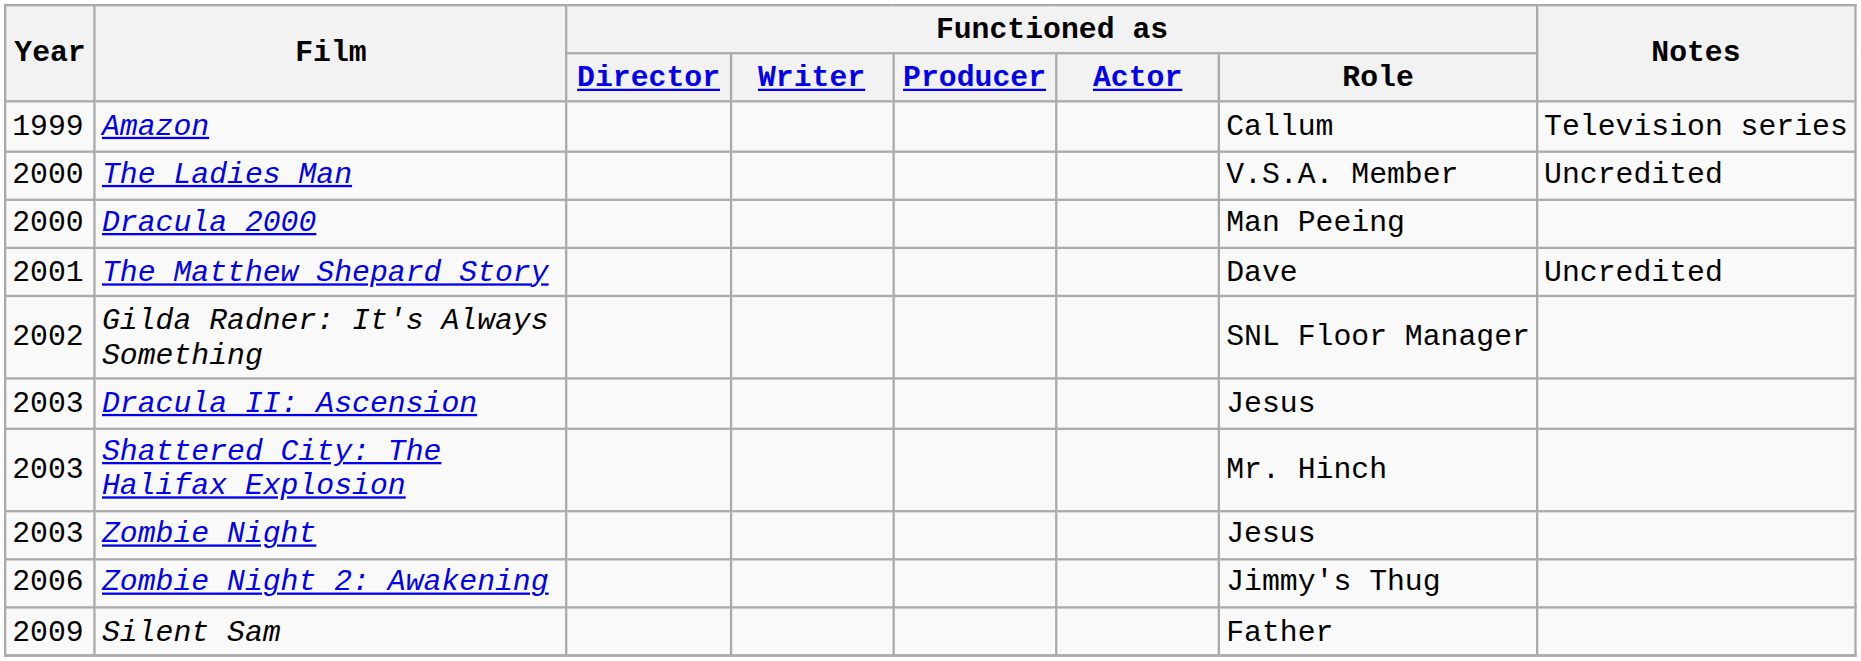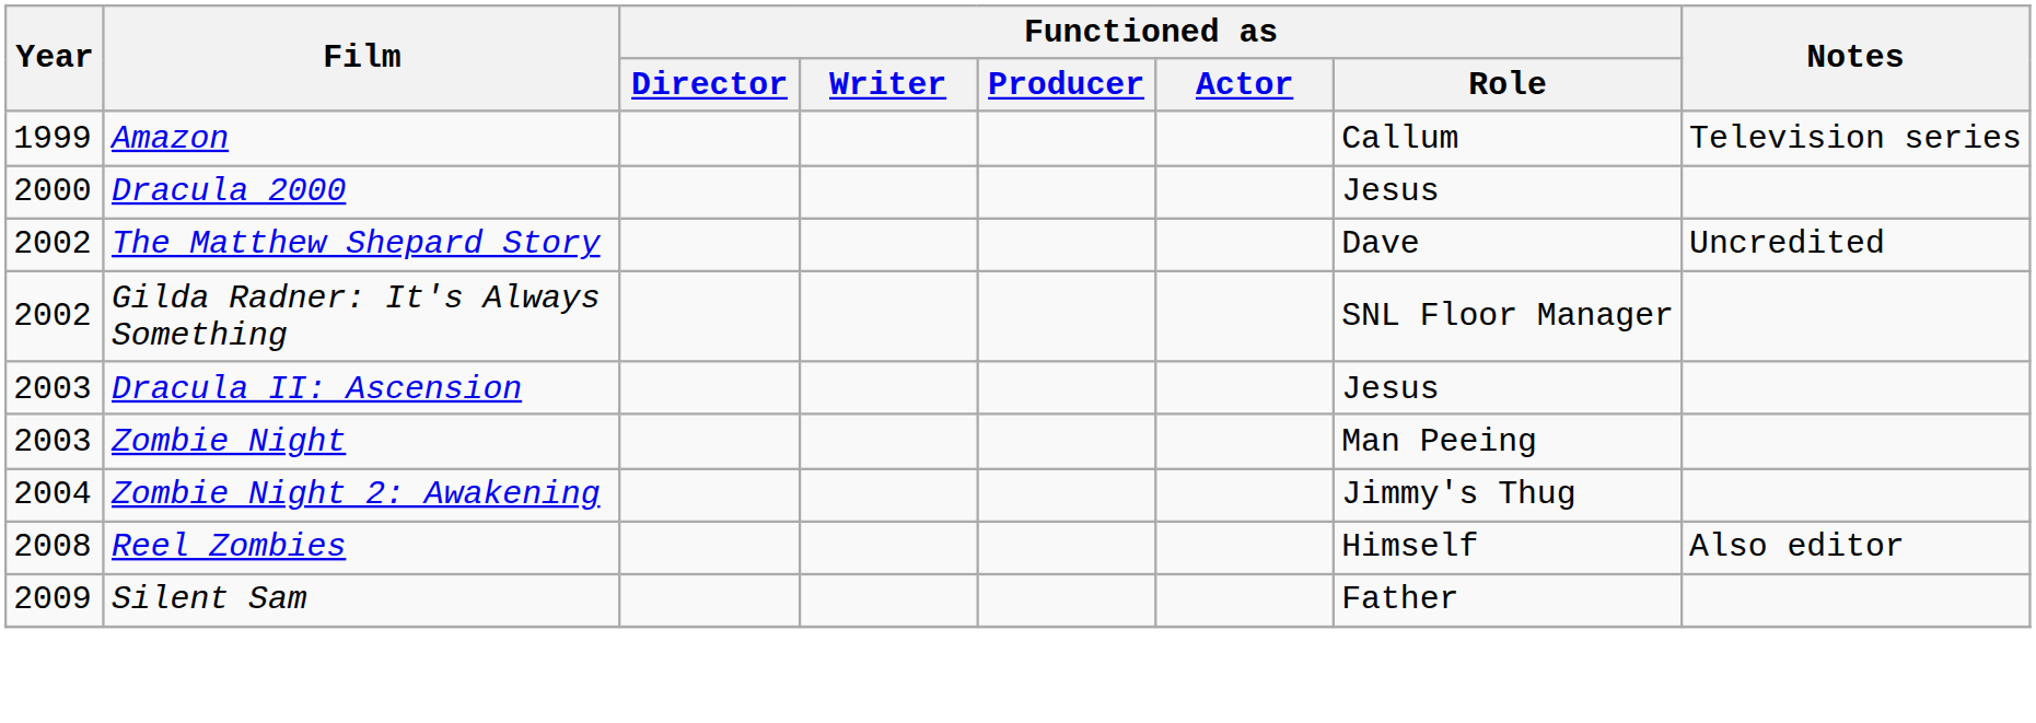 <table class="wikitable" style="margin-right: 0;">
 <tr>
 <th rowspan="2" style="width:33px;">Year</th>
 <th rowspan="2" style="width:200px;">Film</th>
 <th colspan="5">Functioned as</th>
 <th rowspan="2">Notes</th>
 </tr>
 <tr>
 <th style="width:65px;"><a href='#'>Director</a></th>
 <th style="width:65px;"><a href='#'>Writer</a></th>
 <th style="width:65px;"><a href='#'>Producer</a></th>
 <th style="width:65px;"><a href='#'>Actor</a></th>
 <th>Role</th>
 </tr>
 <tr>
 <td>1999</td>
 <td><em><a href='#'>Amazon</a></em></td>
 <td></td>
 <td></td>
 <td></td>
 <td></td>
 <td>Callum</td>
 <td>Television series</td>
 </tr>
 <tr>
 <td>2000</td>
-<td><em><a href='#'>The Ladies Man</a></em></td>
-<td></td>
-<td></td>
-<td></td>
-<td></td>
-<td>V.S.A. Member</td>
-<td>Uncredited</td>
-</tr>
-<tr>
-<td>2000</td>
 <td><em><a href='#'>Dracula 2000</a></em></td>
 <td></td>
 <td></td>
 <td></td>
 <td></td>
-<td>Man Peeing</td>
+<td>Jesus</td>
 <td></td>
 </tr>
 <tr>
-<td>2001</td>
+<td>2002</td>
 <td><em><a href='#'>The Matthew Shepard Story</a></em></td>
 <td></td>
 <td></td>
 <td></td>
 <td></td>
 <td>Dave</td>
 <td>Uncredited</td>
 </tr>
 <tr>
 <td>2002</td>
 <td><em>Gilda Radner: It's Always Something</em></td>
 <td></td>
 <td></td>
 <td></td>
 <td></td>
 <td>SNL Floor Manager</td>
 <td></td>
 </tr>
 <tr>
 <td>2003</td>
 <td><em><a href='#'>Dracula II: Ascension</a></em></td>
 <td></td>
 <td></td>
 <td></td>
 <td></td>
 <td>Jesus</td>
 <td></td>
 </tr>
 <tr>
 <td>2003</td>
-<td><em><a href='#'>Shattered City: The Halifax Explosion</a></em></td>
-<td></td>
-<td></td>
-<td></td>
-<td></td>
-<td>Mr. Hinch</td>
-<td></td>
-</tr>
-<tr>
-<td>2003</td>
 <td><em><a href='#'>Zombie Night</a></em></td>
 <td></td>
 <td></td>
 <td></td>
 <td></td>
-<td>Jesus</td>
+<td>Man Peeing</td>
 <td></td>
 </tr>
 <tr>
-<td>2006</td>
+<td>2004</td>
 <td><em><a href='#'>Zombie Night 2: Awakening</a></em></td>
 <td></td>
 <td></td>
 <td></td>
 <td></td>
 <td>Jimmy's Thug</td>
 <td></td>
+</tr>
+<tr>
+<td>2008</td>
+<td><em><a href='#'>Reel Zombies</a></em></td>
+<td></td>
+<td></td>
+<td></td>
+<td></td>
+<td>Himself</td>
+<td>Also editor</td>
 </tr>
 <tr>
 <td>2009</td>
 <td><em>Silent Sam</em></td>
 <td></td>
 <td></td>
 <td></td>
 <td></td>
 <td>Father</td>
 <td></td>
 </tr>
 <tr>
 </tr>
 </table>
